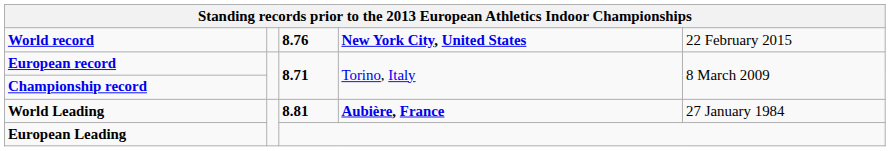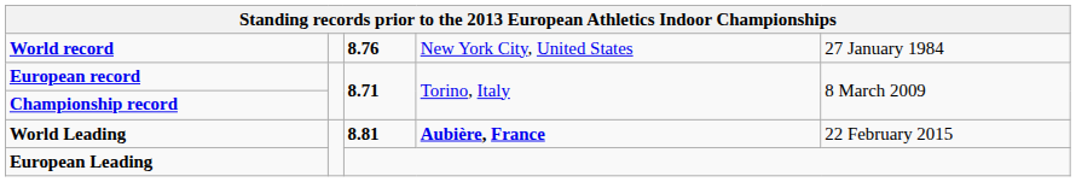 <table class="wikitable" width=75%>
 <tr>
 <th colspan="5">Standing records prior to the 2013 European Athletics Indoor Championships</th>
 </tr>
 <tr>
 <td><strong><a href='#'>World record</a></strong></td>
 <td></td>
 <td><strong>8.76</strong></td>
-<td><strong><a href='#'>New York City</a>, <a href='#'>United States</a></strong></td>
-<td>22 February 2015</td>
+<td><a href='#'>New York City</a>, <a href='#'>United States</a></td>
+<td>27 January 1984</td>
 </tr>
 <tr>
 <td><strong><a href='#'>European record</a></strong></td>
 <td rowspan=2></td>
 <td rowspan=2><strong>8.71</strong></td>
 <td rowspan=2><a href='#'>Torino</a>, <a href='#'>Italy</a></td>
 <td rowspan=2>8 March 2009</td>
 </tr>
 <tr>
 <td><strong><a href='#'>Championship record</a></strong></td>
 </tr>
 <tr>
 <td><strong>World Leading</strong></td>
 <td rowspan=2></td>
 <td><strong>8.81</strong></td>
 <td><strong><a href='#'>Aubière</a>, <a href='#'>France</a></strong></td>
-<td>27 January 1984</td>
+<td>22 February 2015</td>
 </tr>
 <tr>
 <td><strong>European Leading</strong></td>
 </tr>
 </table>
